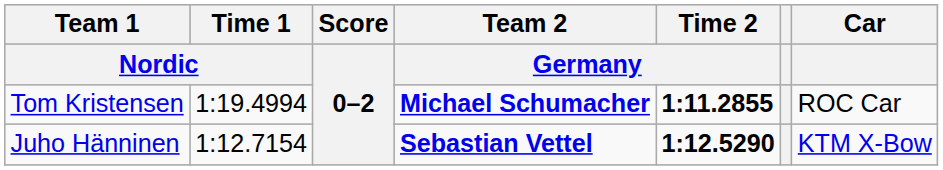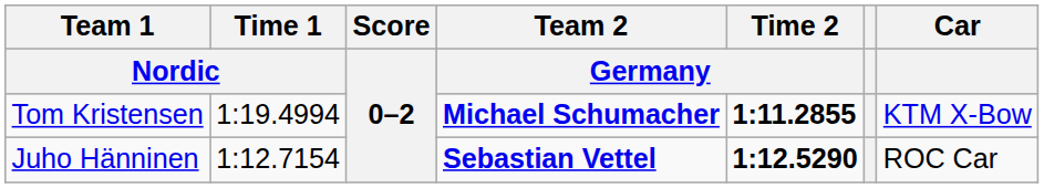 <table class="wikitable">
 <tr>
 <th>Team 1</th>
 <th>Time 1</th>
 <th>Score</th>
 <th>Team 2</th>
 <th>Time 2</th>
 <th></th>
 <th>Car</th>
 </tr>
 <tr>
 <th colspan=2> <strong><a href='#'>Nordic</a></strong></th>
 <th rowspan=3>0–2</th>
 <th colspan=2> <a href='#'>Germany</a></th>
 <th></th>
 <th></th>
 </tr>
 <tr>
 <td><a href='#'>Tom Kristensen</a></td>
 <td>1:19.4994</td>
 <td><strong><a href='#'>Michael Schumacher</a></strong></td>
 <td><strong>1:11.2855</strong></td>
 <th></th>
-<td>ROC Car</td>
+<td><a href='#'>KTM X-Bow</a></td>
 </tr>
 <tr>
 <td><a href='#'>Juho Hänninen</a></td>
 <td>1:12.7154</td>
 <td><strong><a href='#'>Sebastian Vettel</a></strong></td>
 <td><strong>1:12.5290</strong></td>
 <th></th>
-<td><a href='#'>KTM X-Bow</a></td>
+<td>ROC Car</td>
 </tr>
 </table>
